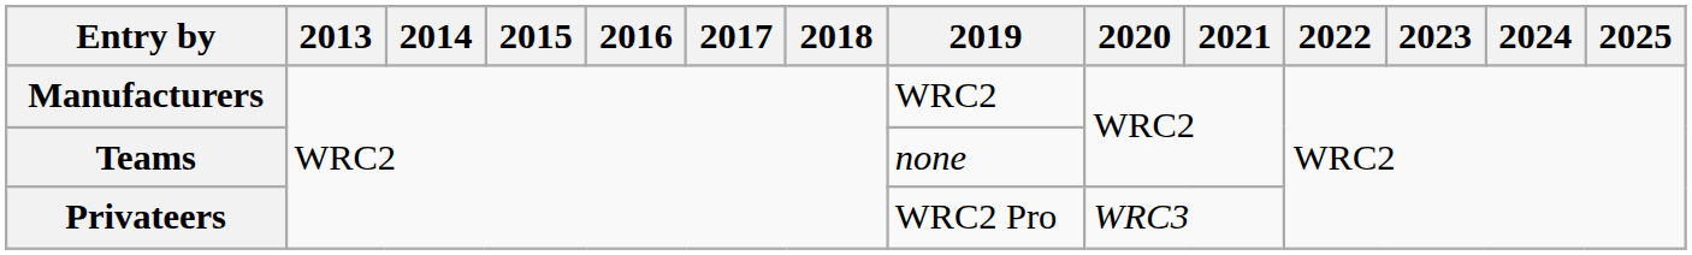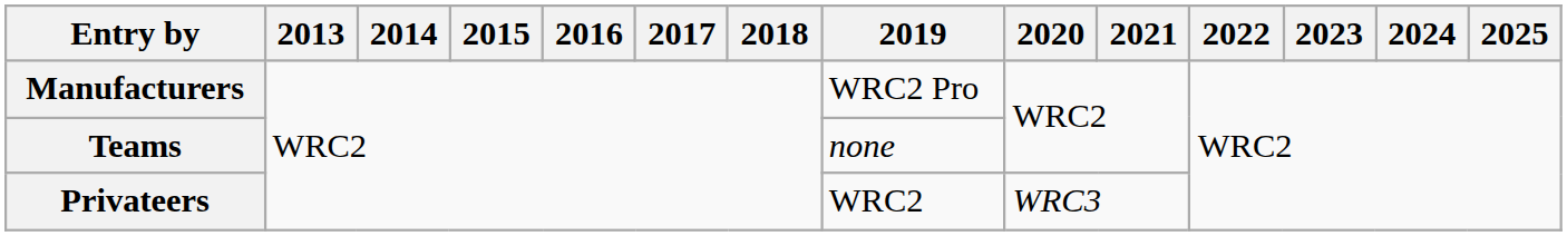 <table class="wikitable mw-collapsible" style="margin: 0.5em auto; clear: both; width: 100%; font-size:85%;">
 <tr>
 <th>Entry by</th>
 <th>2013</th>
 <th>2014</th>
 <th>2015</th>
 <th>2016</th>
 <th>2017</th>
 <th>2018</th>
 <th>2019</th>
 <th>2020</th>
 <th>2021</th>
 <th>2022</th>
 <th>2023</th>
 <th>2024</th>
 <th>2025</th>
 </tr>
 <tr>
 <th>Manufacturers</th>
 <td colspan="6" rowspan="3">WRC2</td>
-<td>WRC2</td>
+<td>WRC2 Pro</td>
 <td colspan="2" rowspan="2">WRC2</td>
 <td colspan="4" rowspan="3">WRC2</td>
 </tr>
 <tr>
 <th>Teams</th>
 <td><em>none</em></td>
 </tr>
 <tr>
 <th>Privateers</th>
-<td>WRC2 Pro</td>
+<td>WRC2</td>
 <td colspan="2"><em>WRC3</em></td>
 </tr>
 </table>
